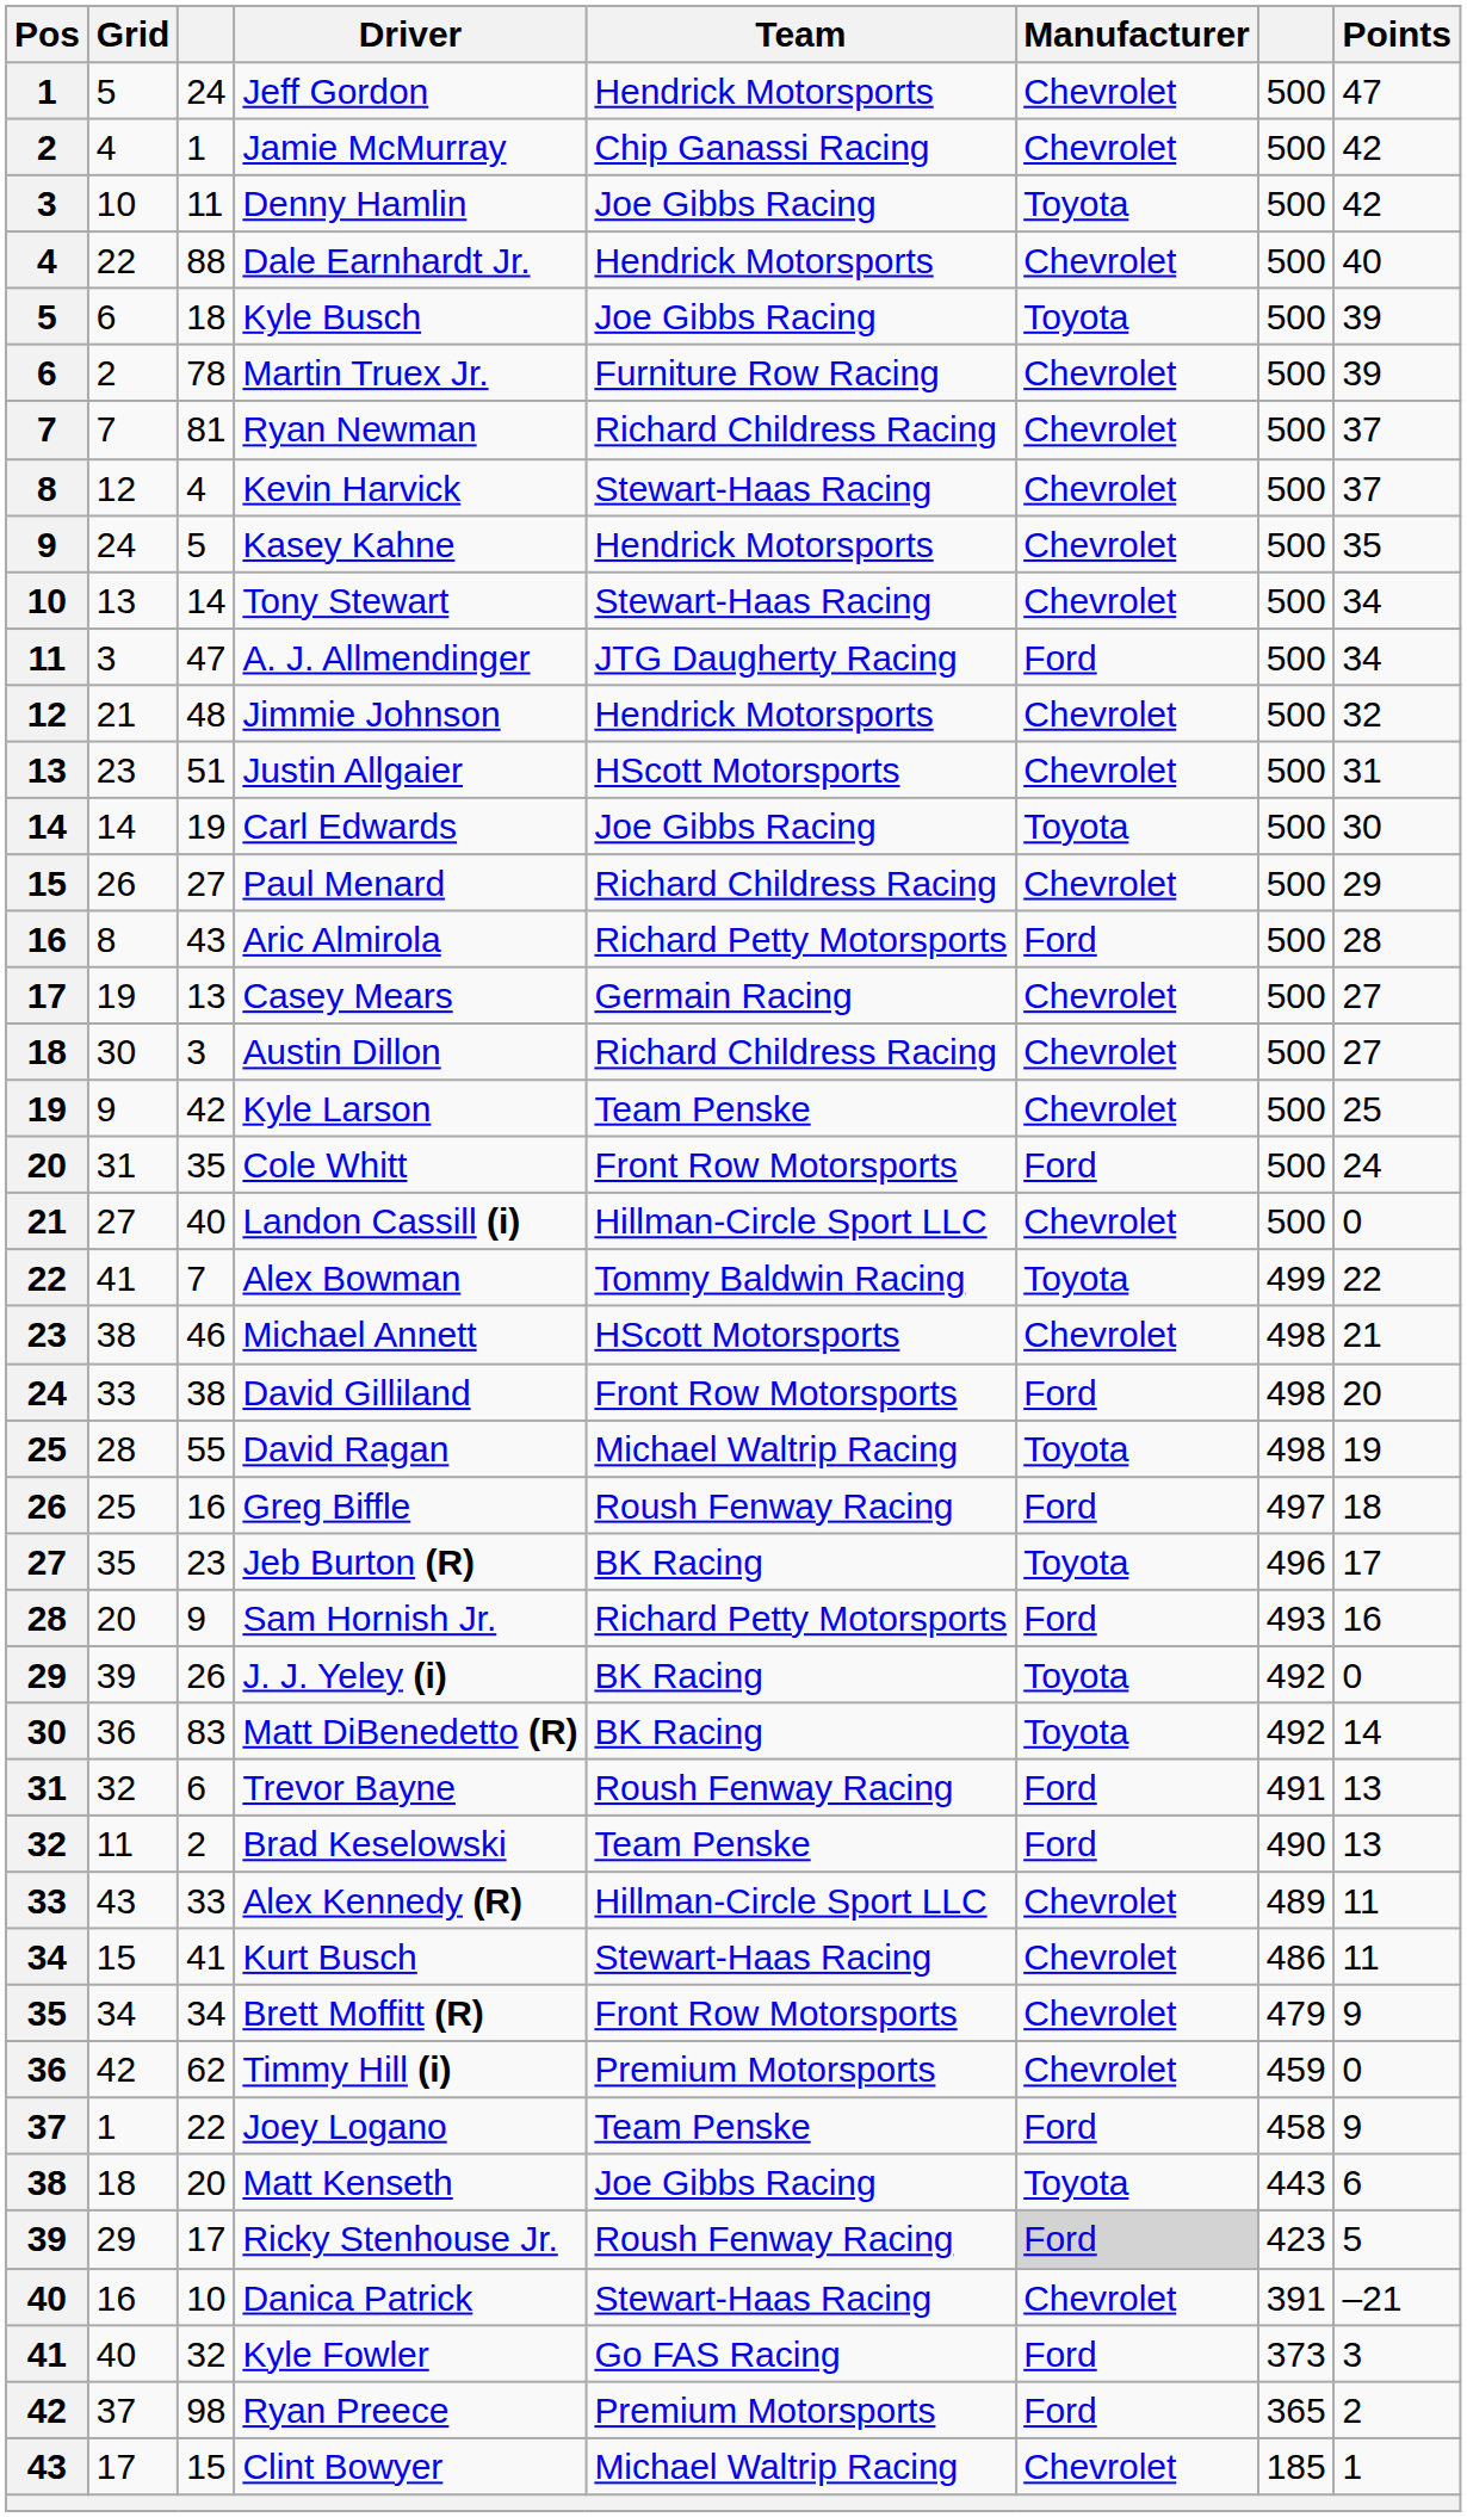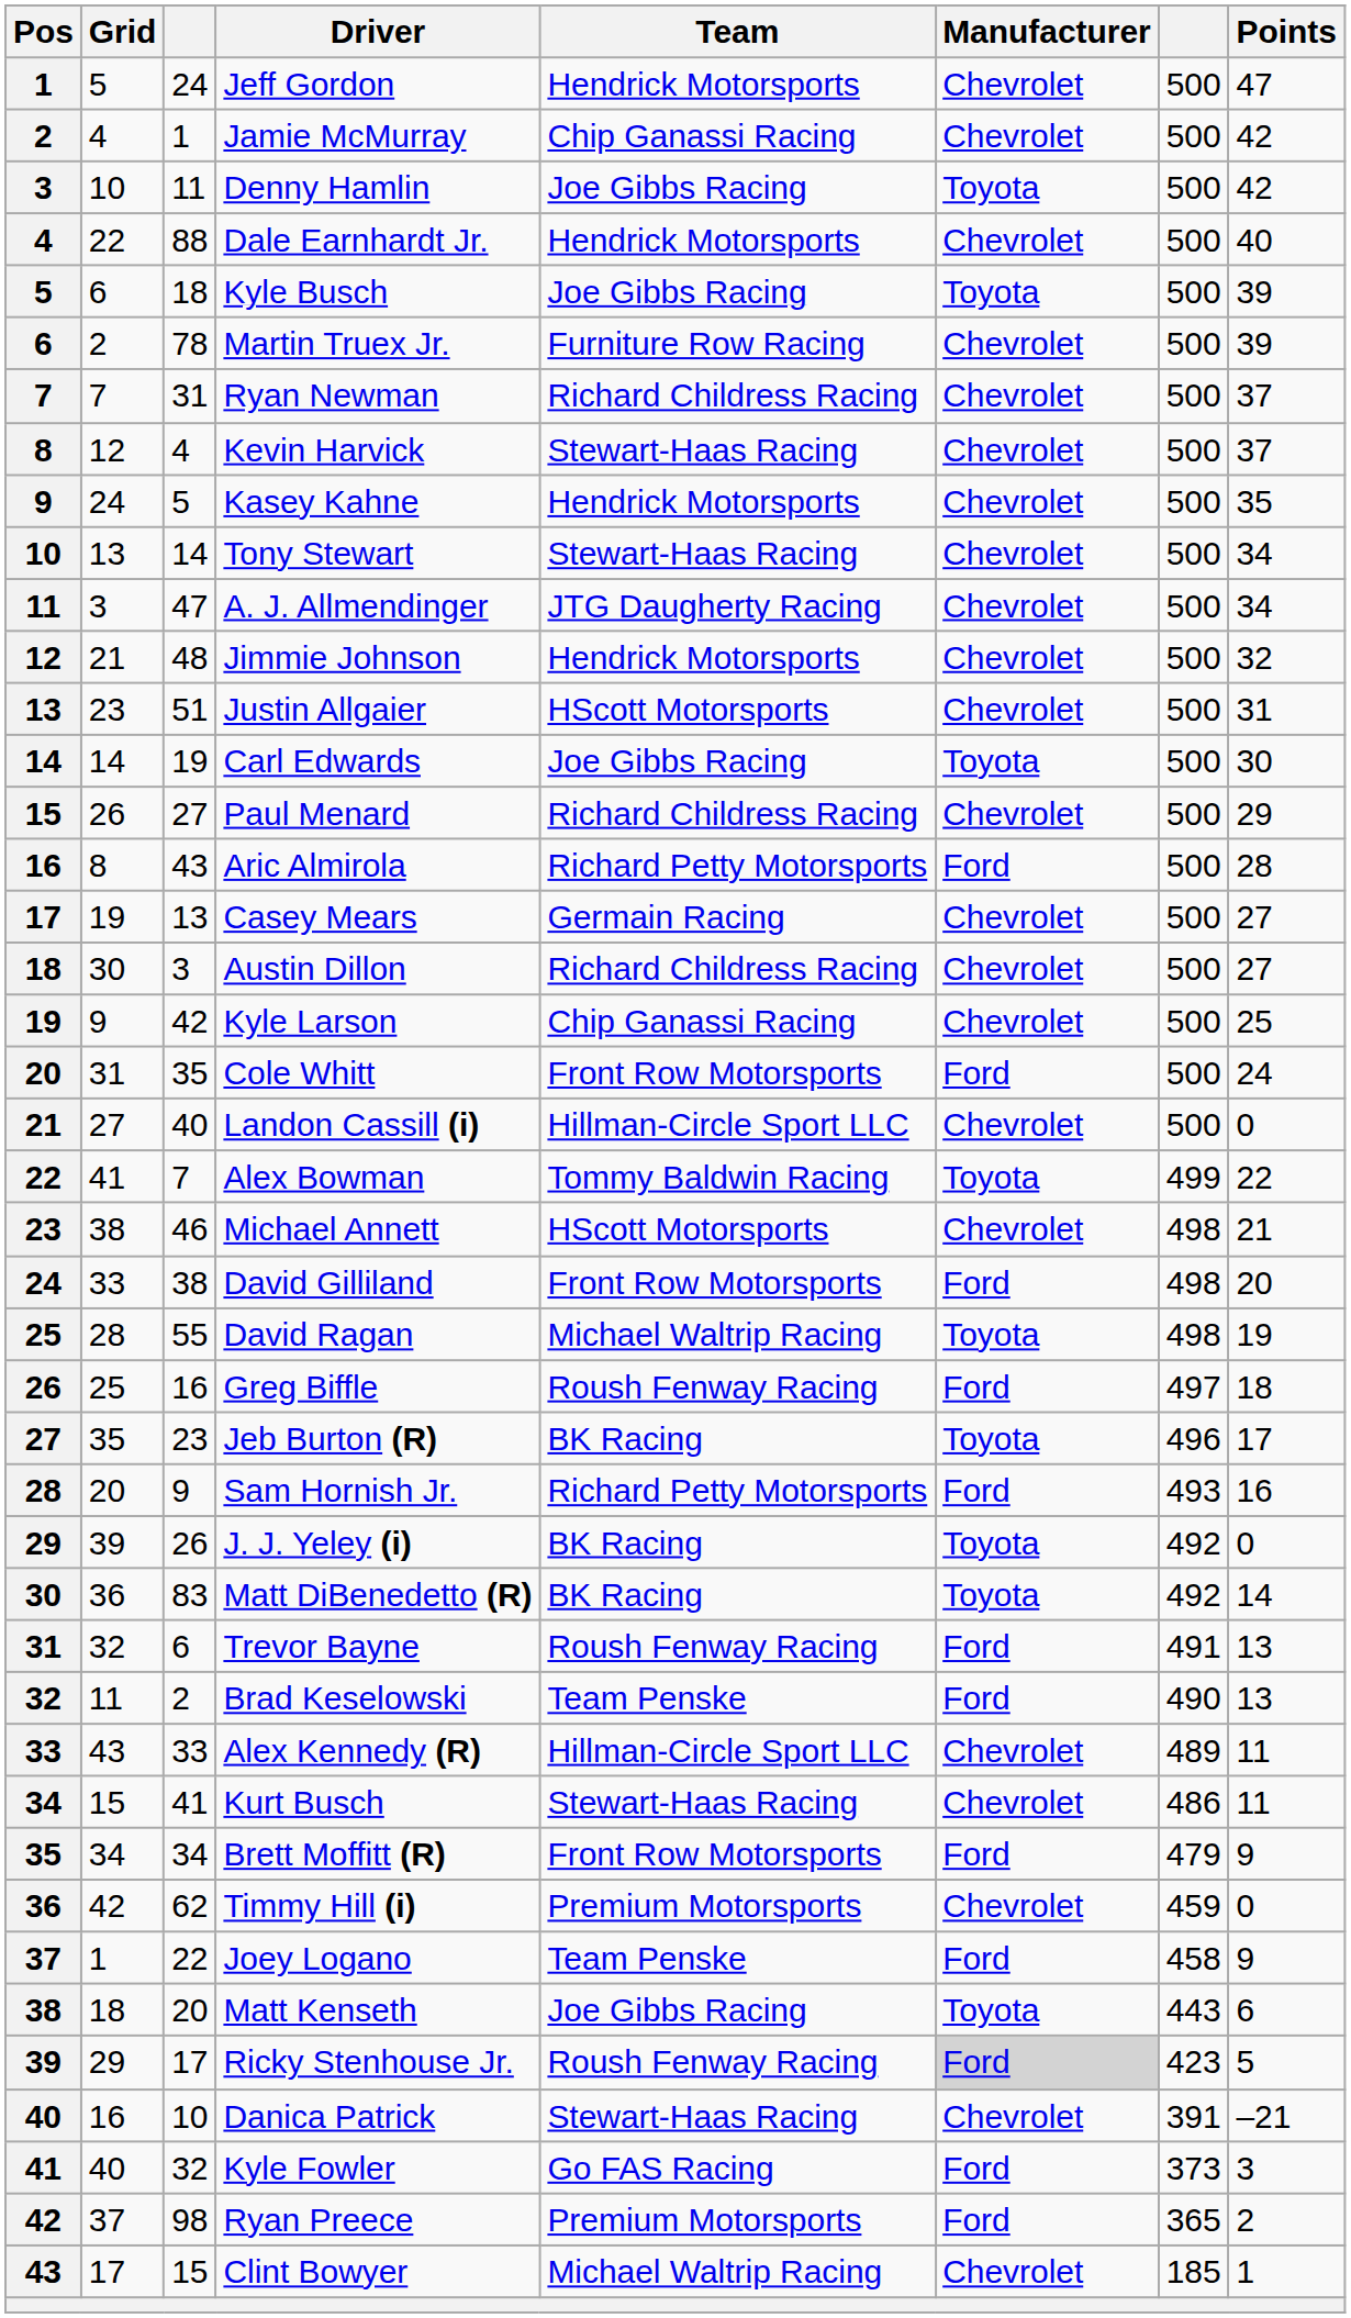 <table class="wikitable" style="font-size:95%">
 <tr>
 <th>Pos</th>
 <th>Grid</th>
 <th></th>
 <th>Driver</th>
 <th>Team</th>
 <th>Manufacturer</th>
 <th></th>
 <th>Points</th>
 </tr>
 <tr>
 <th>1</th>
 <td>5</td>
 <td>24</td>
 <td><a href='#'>Jeff Gordon</a></td>
 <td><a href='#'>Hendrick Motorsports</a></td>
 <td><a href='#'>Chevrolet</a></td>
 <td>500</td>
 <td>47</td>
 </tr>
 <tr>
 <th>2</th>
 <td>4</td>
 <td>1</td>
 <td><a href='#'>Jamie McMurray</a></td>
 <td><a href='#'>Chip Ganassi Racing</a></td>
 <td><a href='#'>Chevrolet</a></td>
 <td>500</td>
 <td>42</td>
 </tr>
 <tr>
 <th>3</th>
 <td>10</td>
 <td>11</td>
 <td><a href='#'>Denny Hamlin</a></td>
 <td><a href='#'>Joe Gibbs Racing</a></td>
 <td><a href='#'>Toyota</a></td>
 <td>500</td>
 <td>42</td>
 </tr>
 <tr>
 <th>4</th>
 <td>22</td>
 <td>88</td>
 <td><a href='#'>Dale Earnhardt Jr.</a></td>
 <td><a href='#'>Hendrick Motorsports</a></td>
 <td><a href='#'>Chevrolet</a></td>
 <td>500</td>
 <td>40</td>
 </tr>
 <tr>
 <th>5</th>
 <td>6</td>
 <td>18</td>
 <td><a href='#'>Kyle Busch</a></td>
 <td><a href='#'>Joe Gibbs Racing</a></td>
 <td><a href='#'>Toyota</a></td>
 <td>500</td>
 <td>39</td>
 </tr>
 <tr>
 <th>6</th>
 <td>2</td>
 <td>78</td>
 <td><a href='#'>Martin Truex Jr.</a></td>
 <td><a href='#'>Furniture Row Racing</a></td>
 <td><a href='#'>Chevrolet</a></td>
 <td>500</td>
 <td>39</td>
 </tr>
 <tr>
 <th>7</th>
 <td>7</td>
-<td>81</td>
+<td>31</td>
 <td><a href='#'>Ryan Newman</a></td>
 <td><a href='#'>Richard Childress Racing</a></td>
 <td><a href='#'>Chevrolet</a></td>
 <td>500</td>
 <td>37</td>
 </tr>
 <tr>
 <th>8</th>
 <td>12</td>
 <td>4</td>
 <td><a href='#'>Kevin Harvick</a></td>
 <td><a href='#'>Stewart-Haas Racing</a></td>
 <td><a href='#'>Chevrolet</a></td>
 <td>500</td>
 <td>37</td>
 </tr>
 <tr>
 <th>9</th>
 <td>24</td>
 <td>5</td>
 <td><a href='#'>Kasey Kahne</a></td>
 <td><a href='#'>Hendrick Motorsports</a></td>
 <td><a href='#'>Chevrolet</a></td>
 <td>500</td>
 <td>35</td>
 </tr>
 <tr>
 <th>10</th>
 <td>13</td>
 <td>14</td>
 <td><a href='#'>Tony Stewart</a></td>
 <td><a href='#'>Stewart-Haas Racing</a></td>
 <td><a href='#'>Chevrolet</a></td>
 <td>500</td>
 <td>34</td>
 </tr>
 <tr>
 <th>11</th>
 <td>3</td>
 <td>47</td>
 <td><a href='#'>A. J. Allmendinger</a></td>
 <td><a href='#'>JTG Daugherty Racing</a></td>
-<td><a href='#'>Ford</a></td>
+<td><a href='#'>Chevrolet</a></td>
 <td>500</td>
 <td>34</td>
 </tr>
 <tr>
 <th>12</th>
 <td>21</td>
 <td>48</td>
 <td><a href='#'>Jimmie Johnson</a></td>
 <td><a href='#'>Hendrick Motorsports</a></td>
 <td><a href='#'>Chevrolet</a></td>
 <td>500</td>
 <td>32</td>
 </tr>
 <tr>
 <th>13</th>
 <td>23</td>
 <td>51</td>
 <td><a href='#'>Justin Allgaier</a></td>
 <td><a href='#'>HScott Motorsports</a></td>
 <td><a href='#'>Chevrolet</a></td>
 <td>500</td>
 <td>31</td>
 </tr>
 <tr>
 <th>14</th>
 <td>14</td>
 <td>19</td>
 <td><a href='#'>Carl Edwards</a></td>
 <td><a href='#'>Joe Gibbs Racing</a></td>
 <td><a href='#'>Toyota</a></td>
 <td>500</td>
 <td>30</td>
 </tr>
 <tr>
 <th>15</th>
 <td>26</td>
 <td>27</td>
 <td><a href='#'>Paul Menard</a></td>
 <td><a href='#'>Richard Childress Racing</a></td>
 <td><a href='#'>Chevrolet</a></td>
 <td>500</td>
 <td>29</td>
 </tr>
 <tr>
 <th>16</th>
 <td>8</td>
 <td>43</td>
 <td><a href='#'>Aric Almirola</a></td>
 <td><a href='#'>Richard Petty Motorsports</a></td>
 <td><a href='#'>Ford</a></td>
 <td>500</td>
 <td>28</td>
 </tr>
 <tr>
 <th>17</th>
 <td>19</td>
 <td>13</td>
 <td><a href='#'>Casey Mears</a></td>
 <td><a href='#'>Germain Racing</a></td>
 <td><a href='#'>Chevrolet</a></td>
 <td>500</td>
 <td>27</td>
 </tr>
 <tr>
 <th>18</th>
 <td>30</td>
 <td>3</td>
 <td><a href='#'>Austin Dillon</a></td>
 <td><a href='#'>Richard Childress Racing</a></td>
 <td><a href='#'>Chevrolet</a></td>
 <td>500</td>
 <td>27</td>
 </tr>
 <tr>
 <th>19</th>
 <td>9</td>
 <td>42</td>
 <td><a href='#'>Kyle Larson</a></td>
-<td><a href='#'>Team Penske</a></td>
+<td><a href='#'>Chip Ganassi Racing</a></td>
 <td><a href='#'>Chevrolet</a></td>
 <td>500</td>
 <td>25</td>
 </tr>
 <tr>
 <th>20</th>
 <td>31</td>
 <td>35</td>
 <td><a href='#'>Cole Whitt</a></td>
 <td><a href='#'>Front Row Motorsports</a></td>
 <td><a href='#'>Ford</a></td>
 <td>500</td>
 <td>24</td>
 </tr>
 <tr>
 <th>21</th>
 <td>27</td>
 <td>40</td>
 <td><a href='#'>Landon Cassill</a> <strong>(i)</strong></td>
 <td><a href='#'>Hillman-Circle Sport LLC</a></td>
 <td><a href='#'>Chevrolet</a></td>
 <td>500</td>
 <td>0</td>
 </tr>
 <tr>
 <th>22</th>
 <td>41</td>
 <td>7</td>
 <td><a href='#'>Alex Bowman</a></td>
 <td><a href='#'>Tommy Baldwin Racing</a></td>
 <td><a href='#'>Toyota</a></td>
 <td>499</td>
 <td>22</td>
 </tr>
 <tr>
 <th>23</th>
 <td>38</td>
 <td>46</td>
 <td><a href='#'>Michael Annett</a></td>
 <td><a href='#'>HScott Motorsports</a></td>
 <td><a href='#'>Chevrolet</a></td>
 <td>498</td>
 <td>21</td>
 </tr>
 <tr>
 <th>24</th>
 <td>33</td>
 <td>38</td>
 <td><a href='#'>David Gilliland</a></td>
 <td><a href='#'>Front Row Motorsports</a></td>
 <td><a href='#'>Ford</a></td>
 <td>498</td>
 <td>20</td>
 </tr>
 <tr>
 <th>25</th>
 <td>28</td>
 <td>55</td>
 <td><a href='#'>David Ragan</a></td>
 <td><a href='#'>Michael Waltrip Racing</a></td>
 <td><a href='#'>Toyota</a></td>
 <td>498</td>
 <td>19</td>
 </tr>
 <tr>
 <th>26</th>
 <td>25</td>
 <td>16</td>
 <td><a href='#'>Greg Biffle</a></td>
 <td><a href='#'>Roush Fenway Racing</a></td>
 <td><a href='#'>Ford</a></td>
 <td>497</td>
 <td>18</td>
 </tr>
 <tr>
 <th>27</th>
 <td>35</td>
 <td>23</td>
 <td><a href='#'>Jeb Burton</a> <strong>(R)</strong></td>
 <td><a href='#'>BK Racing</a></td>
 <td><a href='#'>Toyota</a></td>
 <td>496</td>
 <td>17</td>
 </tr>
 <tr>
 <th>28</th>
 <td>20</td>
 <td>9</td>
 <td><a href='#'>Sam Hornish Jr.</a></td>
 <td><a href='#'>Richard Petty Motorsports</a></td>
 <td><a href='#'>Ford</a></td>
 <td>493</td>
 <td>16</td>
 </tr>
 <tr>
 <th>29</th>
 <td>39</td>
 <td>26</td>
 <td><a href='#'>J. J. Yeley</a> <strong>(i)</strong></td>
 <td><a href='#'>BK Racing</a></td>
 <td><a href='#'>Toyota</a></td>
 <td>492</td>
 <td>0</td>
 </tr>
 <tr>
 <th>30</th>
 <td>36</td>
 <td>83</td>
 <td><a href='#'>Matt DiBenedetto</a> <strong>(R)</strong></td>
 <td><a href='#'>BK Racing</a></td>
 <td><a href='#'>Toyota</a></td>
 <td>492</td>
 <td>14</td>
 </tr>
 <tr>
 <th>31</th>
 <td>32</td>
 <td>6</td>
 <td><a href='#'>Trevor Bayne</a></td>
 <td><a href='#'>Roush Fenway Racing</a></td>
 <td><a href='#'>Ford</a></td>
 <td>491</td>
 <td>13</td>
 </tr>
 <tr>
 <th>32</th>
 <td>11</td>
 <td>2</td>
 <td><a href='#'>Brad Keselowski</a></td>
 <td><a href='#'>Team Penske</a></td>
 <td><a href='#'>Ford</a></td>
 <td>490</td>
 <td>13</td>
 </tr>
 <tr>
 <th>33</th>
 <td>43</td>
 <td>33</td>
 <td><a href='#'>Alex Kennedy</a> <strong>(R)</strong></td>
 <td><a href='#'>Hillman-Circle Sport LLC</a></td>
 <td><a href='#'>Chevrolet</a></td>
 <td>489</td>
 <td>11</td>
 </tr>
 <tr>
 <th>34</th>
 <td>15</td>
 <td>41</td>
 <td><a href='#'>Kurt Busch</a></td>
 <td><a href='#'>Stewart-Haas Racing</a></td>
 <td><a href='#'>Chevrolet</a></td>
 <td>486</td>
 <td>11</td>
 </tr>
 <tr>
 <th>35</th>
 <td>34</td>
 <td>34</td>
 <td><a href='#'>Brett Moffitt</a> <strong>(R)</strong></td>
 <td><a href='#'>Front Row Motorsports</a></td>
-<td><a href='#'>Chevrolet</a></td>
+<td><a href='#'>Ford</a></td>
 <td>479</td>
 <td>9</td>
 </tr>
 <tr>
 <th>36</th>
 <td>42</td>
 <td>62</td>
 <td><a href='#'>Timmy Hill</a> <strong>(i)</strong></td>
 <td><a href='#'>Premium Motorsports</a></td>
 <td><a href='#'>Chevrolet</a></td>
 <td>459</td>
 <td>0</td>
 </tr>
 <tr>
 <th>37</th>
 <td>1</td>
 <td>22</td>
 <td><a href='#'>Joey Logano</a></td>
 <td><a href='#'>Team Penske</a></td>
 <td><a href='#'>Ford</a></td>
 <td>458</td>
 <td>9</td>
 </tr>
 <tr>
 <th>38</th>
 <td>18</td>
 <td>20</td>
 <td><a href='#'>Matt Kenseth</a></td>
 <td><a href='#'>Joe Gibbs Racing</a></td>
 <td><a href='#'>Toyota</a></td>
 <td>443</td>
 <td>6</td>
 </tr>
 <tr>
 <th>39</th>
 <td>29</td>
 <td>17</td>
 <td><a href='#'>Ricky Stenhouse Jr.</a></td>
 <td><a href='#'>Roush Fenway Racing</a></td>
 <td style="background: lightgrey;"><a href='#'>Ford</a></td>
 <td>423</td>
 <td>5</td>
 </tr>
 <tr>
 <th>40</th>
 <td>16</td>
 <td>10</td>
 <td><a href='#'>Danica Patrick</a></td>
 <td><a href='#'>Stewart-Haas Racing</a></td>
 <td><a href='#'>Chevrolet</a></td>
 <td>391</td>
 <td>–21</td>
 </tr>
 <tr>
 <th>41</th>
 <td>40</td>
 <td>32</td>
 <td><a href='#'>Kyle Fowler</a></td>
 <td><a href='#'>Go FAS Racing</a></td>
 <td><a href='#'>Ford</a></td>
 <td>373</td>
 <td>3</td>
 </tr>
 <tr>
 <th>42</th>
 <td>37</td>
 <td>98</td>
 <td><a href='#'>Ryan Preece</a></td>
 <td><a href='#'>Premium Motorsports</a></td>
 <td><a href='#'>Ford</a></td>
 <td>365</td>
 <td>2</td>
 </tr>
 <tr>
 <th>43</th>
 <td>17</td>
 <td>15</td>
 <td><a href='#'>Clint Bowyer</a></td>
 <td><a href='#'>Michael Waltrip Racing</a></td>
 <td><a href='#'>Chevrolet</a></td>
 <td>185</td>
 <td>1</td>
 </tr>
 <tr>
 <th colspan="8"></th>
 </tr>
 </table>
